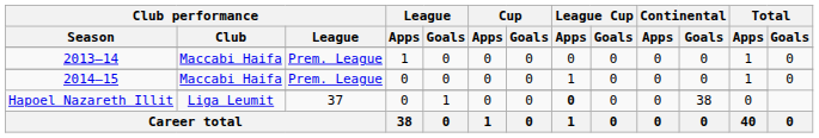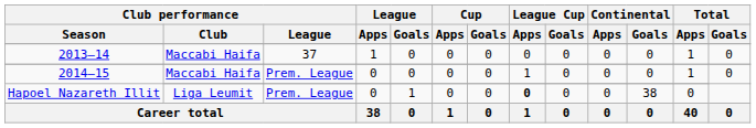 <table class="wikitable" style="text-align:center">
 <tr>
 <th colspan=3>Club performance</th>
 <th colspan=2>League</th>
 <th colspan=2>Cup</th>
 <th colspan=2>League Cup</th>
 <th colspan=2>Continental</th>
 <th colspan=2>Total</th>
 </tr>
 <tr>
 <th>Season</th>
 <th>Club</th>
 <th>League</th>
 <th>Apps</th>
 <th>Goals</th>
 <th>Apps</th>
 <th>Goals</th>
 <th>Apps</th>
 <th>Goals</th>
 <th>Apps</th>
 <th>Goals</th>
 <th>Apps</th>
 <th>Goals</th>
 </tr>
 <tr>
 </tr>
 <tr>
 <td><a href='#'>2013–14</a></td>
 <td><a href='#'>Maccabi Haifa</a></td>
-<td><a href='#'>Prem. League</a></td>
+<td>37</td>
 <td>1</td>
 <td>0</td>
 <td>0</td>
 <td>0</td>
 <td>0</td>
 <td>0</td>
 <td>0</td>
 <td>0</td>
 <td>1</td>
 <td>0</td>
 </tr>
 <tr>
 </tr>
 <tr>
 <td rowspan=2><a href='#'>2014–15</a></td>
 <td><a href='#'>Maccabi Haifa</a></td>
 <td><a href='#'>Prem. League</a></td>
 <td>0</td>
 <td>0</td>
 <td>0</td>
 <td>0</td>
 <td>1</td>
 <td>0</td>
 <td>0</td>
 <td>0</td>
 <td>1</td>
 <td>0</td>
 </tr>
 <tr>
 </tr>
 <tr>
 <td><a href='#'>Hapoel Nazareth Illit</a></td>
 <td><a href='#'>Liga Leumit</a></td>
-<td>37</td>
+<td><a href='#'>Prem. League</a></td>
 <td>0</td>
 <td>1</td>
 <td>0</td>
 <td>0</td>
 <td><strong>0</strong></td>
 <td>0</td>
 <td>0</td>
 <td>38</td>
 <td>0</td>
 </tr>
 <tr>
 <th colspan=3>Career total</th>
 <th>38</th>
 <th>0</th>
 <th>1</th>
 <th>0</th>
 <th>1</th>
 <th>0</th>
 <th>0</th>
 <th>0</th>
 <th>40</th>
 <th>0</th>
 </tr>
 </table>
